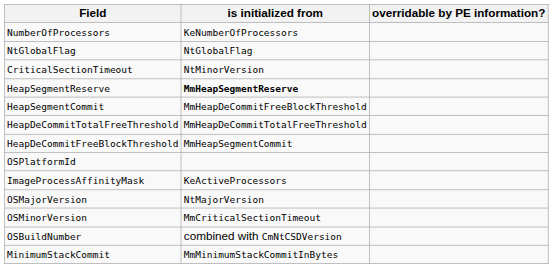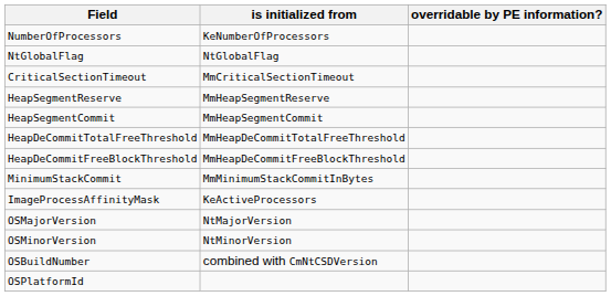 <table class="wikitable sortable">
 <tr>
 <th>Field</th>
 <th>is initialized from</th>
 <th>overridable by PE information?</th>
 </tr>
 <tr>
 <td><code>NumberOfProcessors</code></td>
 <td><code>KeNumberOfProcessors</code></td>
 <td></td>
 </tr>
 <tr>
 <td><code>NtGlobalFlag</code></td>
 <td><code>NtGlobalFlag</code></td>
 <td></td>
 </tr>
 <tr>
 <td><code>CriticalSectionTimeout</code></td>
-<td><code>NtMinorVersion</code></td>
+<td><code>MmCriticalSectionTimeout</code></td>
 <td></td>
 </tr>
 <tr>
 <td><code>HeapSegmentReserve</code></td>
-<td><strong><code>MmHeapSegmentReserve</code></strong></td>
+<td><code>MmHeapSegmentReserve</code></td>
 <td></td>
 </tr>
 <tr>
 <td><code>HeapSegmentCommit</code></td>
-<td><code>MmHeapDeCommitFreeBlockThreshold</code></td>
+<td><code>MmHeapSegmentCommit</code></td>
 <td></td>
 </tr>
 <tr>
 <td><code>HeapDeCommitTotalFreeThreshold</code></td>
 <td><code>MmHeapDeCommitTotalFreeThreshold</code></td>
 <td></td>
 </tr>
 <tr>
 <td><code>HeapDeCommitFreeBlockThreshold</code></td>
-<td><code>MmHeapSegmentCommit</code></td>
+<td><code>MmHeapDeCommitFreeBlockThreshold</code></td>
 <td></td>
 </tr>
 <tr>
-<td><code>OSPlatformId</code></td>
-<td></td>
+<td><code>MinimumStackCommit</code></td>
+<td><code>MmMinimumStackCommitInBytes</code></td>
 <td></td>
 </tr>
 <tr>
 <td><code>ImageProcessAffinityMask</code></td>
 <td><code>KeActiveProcessors</code></td>
 <td></td>
 </tr>
 <tr>
 <td><code>OSMajorVersion</code></td>
 <td><code>NtMajorVersion</code></td>
 <td></td>
 </tr>
 <tr>
 <td><code>OSMinorVersion</code></td>
-<td><code>MmCriticalSectionTimeout</code></td>
+<td><code>NtMinorVersion</code></td>
 <td></td>
 </tr>
 <tr>
 <td><code>OSBuildNumber</code></td>
 <td> combined with <code>CmNtCSDVersion</code></td>
 <td></td>
 </tr>
 <tr>
-<td><code>MinimumStackCommit</code></td>
-<td><code>MmMinimumStackCommitInBytes</code></td>
+<td><code>OSPlatformId</code></td>
+<td></td>
 <td></td>
 </tr>
 </table>
